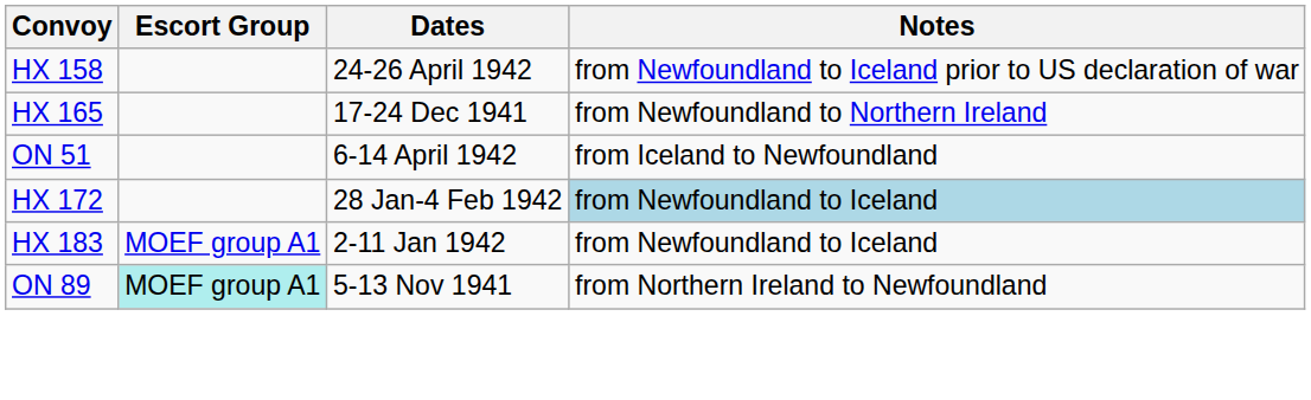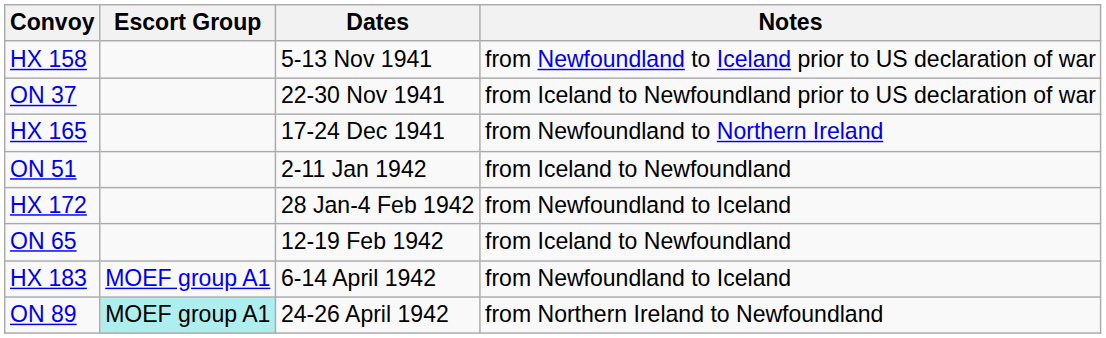 <table class="wikitable">
 <tr>
 <th>Convoy</th>
 <th>Escort Group</th>
 <th>Dates</th>
 <th>Notes</th>
 </tr>
 <tr>
 <td><a href='#'>HX 158</a></td>
 <td></td>
-<td>24-26 April 1942</td>
+<td>5-13 Nov 1941</td>
 <td>from <a href='#'>Newfoundland</a> to <a href='#'>Iceland</a> prior to US declaration of war</td>
+</tr>
+<tr>
+<td><a href='#'>ON 37</a></td>
+<td></td>
+<td>22-30 Nov 1941</td>
+<td>from Iceland to Newfoundland prior to US declaration of war</td>
 </tr>
 <tr>
 <td><a href='#'>HX 165</a></td>
 <td></td>
 <td>17-24 Dec 1941</td>
 <td>from Newfoundland to <a href='#'>Northern Ireland</a></td>
 </tr>
 <tr>
 <td><a href='#'>ON 51</a></td>
 <td></td>
-<td>6-14 April 1942</td>
+<td>2-11 Jan 1942</td>
 <td>from Iceland to Newfoundland</td>
 </tr>
 <tr>
 <td><a href='#'>HX 172</a></td>
 <td></td>
 <td>28 Jan-4 Feb 1942</td>
-<td style="background: lightblue;">from Newfoundland to Iceland</td>
+<td>from Newfoundland to Iceland</td>
+</tr>
+<tr>
+<td><a href='#'>ON 65</a></td>
+<td></td>
+<td>12-19 Feb 1942</td>
+<td>from Iceland to Newfoundland</td>
 </tr>
 <tr>
 <td><a href='#'>HX 183</a></td>
 <td><a href='#'>MOEF group A1</a></td>
-<td>2-11 Jan 1942</td>
+<td>6-14 April 1942</td>
 <td>from Newfoundland to Iceland</td>
 </tr>
 <tr>
 <td><a href='#'>ON 89</a></td>
 <td style="background: paleturquoise;">MOEF group A1</td>
-<td>5-13 Nov 1941</td>
+<td>24-26 April 1942</td>
 <td>from Northern Ireland to Newfoundland</td>
 </tr>
 </table>
